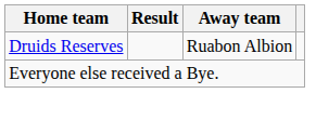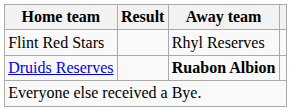 <table class="wikitable">
 <tr>
 <th>Home team</th>
 <th>Result</th>
 <th>Away team</th>
 <th></th>
 </tr>
 <tr>
+<td>Flint Red Stars</td>
+<td></td>
+<td>Rhyl Reserves</td>
+<td></td>
+</tr>
+<tr>
 <td><a href='#'>Druids Reserves</a></td>
 <td></td>
-<td>Ruabon Albion</td>
+<td><strong>Ruabon Albion</strong></td>
 <td></td>
 </tr>
 <tr>
 <td colspan="4">Everyone else received a Bye.</td>
 </tr>
 </table>
